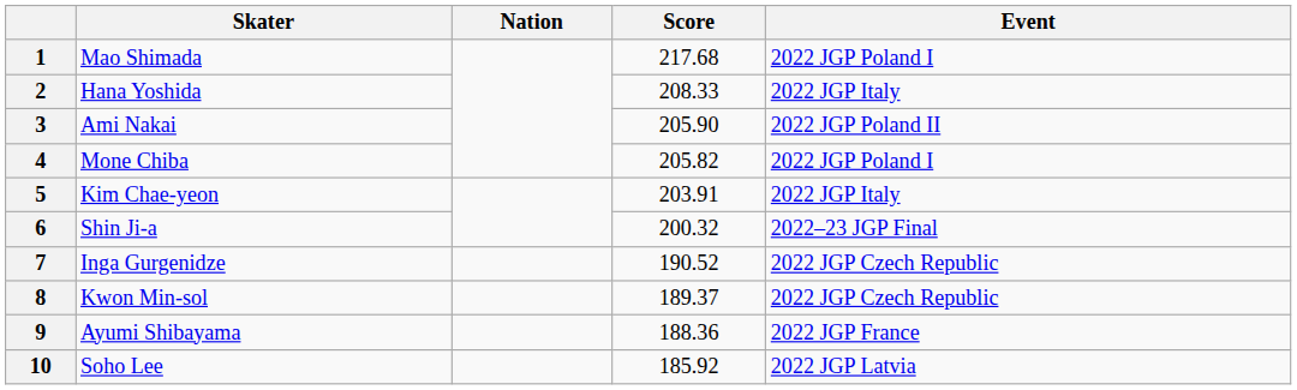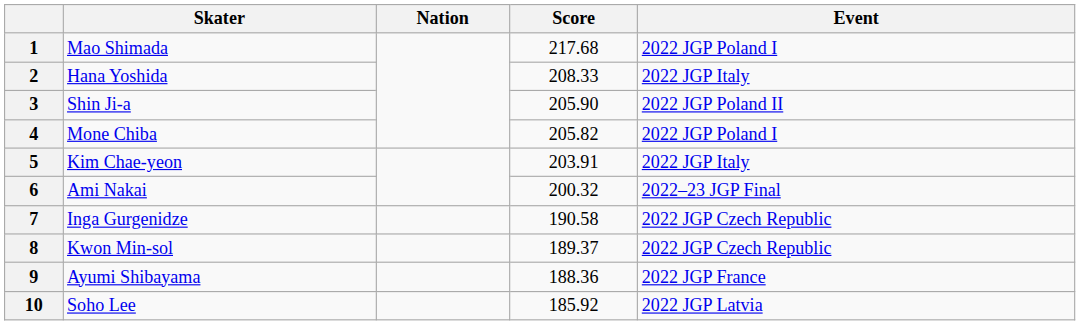 <table class="wikitable sortable" style="text-align:left; width:75%">
 <tr>
 <th scope="col"></th>
 <th scope="col">Skater</th>
 <th scope="col">Nation</th>
 <th scope="col">Score</th>
 <th scope="col">Event</th>
 </tr>
 <tr>
 <th scope="row">1</th>
 <td><a href='#'>Mao Shimada</a></td>
 <td rowspan="4"></td>
 <td style="text-align:center;">217.68</td>
 <td><a href='#'>2022 JGP Poland I</a></td>
 </tr>
 <tr>
 <th scope="row">2</th>
 <td><a href='#'>Hana Yoshida</a></td>
 <td style="text-align:center;">208.33</td>
 <td><a href='#'>2022 JGP Italy</a></td>
 </tr>
 <tr>
 <th scope="row">3</th>
-<td><a href='#'>Ami Nakai</a></td>
+<td><a href='#'>Shin Ji-a</a></td>
 <td style="text-align:center;">205.90</td>
 <td><a href='#'>2022 JGP Poland II</a></td>
 </tr>
 <tr>
 <th scope="row">4</th>
 <td><a href='#'>Mone Chiba</a></td>
 <td style="text-align:center;">205.82</td>
 <td><a href='#'>2022 JGP Poland I</a></td>
 </tr>
 <tr>
 <th scope="row">5</th>
 <td><a href='#'>Kim Chae-yeon</a></td>
 <td rowspan="2"></td>
 <td style="text-align:center;">203.91</td>
 <td><a href='#'>2022 JGP Italy</a></td>
 </tr>
 <tr>
 <th scope="row">6</th>
-<td><a href='#'>Shin Ji-a</a></td>
+<td><a href='#'>Ami Nakai</a></td>
 <td style="text-align:center;">200.32</td>
 <td><a href='#'>2022–23 JGP Final</a></td>
 </tr>
 <tr>
 <th scope="row">7</th>
 <td><a href='#'>Inga Gurgenidze</a></td>
 <td></td>
-<td style="text-align:center;">190.52</td>
+<td style="text-align:center;">190.58</td>
 <td><a href='#'>2022 JGP Czech Republic</a></td>
 </tr>
 <tr>
 <th scope="row">8</th>
 <td><a href='#'>Kwon Min-sol</a></td>
 <td></td>
 <td style="text-align:center;">189.37</td>
 <td><a href='#'>2022 JGP Czech Republic</a></td>
 </tr>
 <tr>
 <th scope="row">9</th>
 <td><a href='#'>Ayumi Shibayama</a></td>
 <td></td>
 <td style="text-align:center;">188.36</td>
 <td><a href='#'>2022 JGP France</a></td>
 </tr>
 <tr>
 <th scope="row">10</th>
 <td><a href='#'>Soho Lee</a></td>
 <td></td>
 <td style="text-align:center;">185.92</td>
 <td><a href='#'>2022 JGP Latvia</a></td>
 </tr>
 </table>
